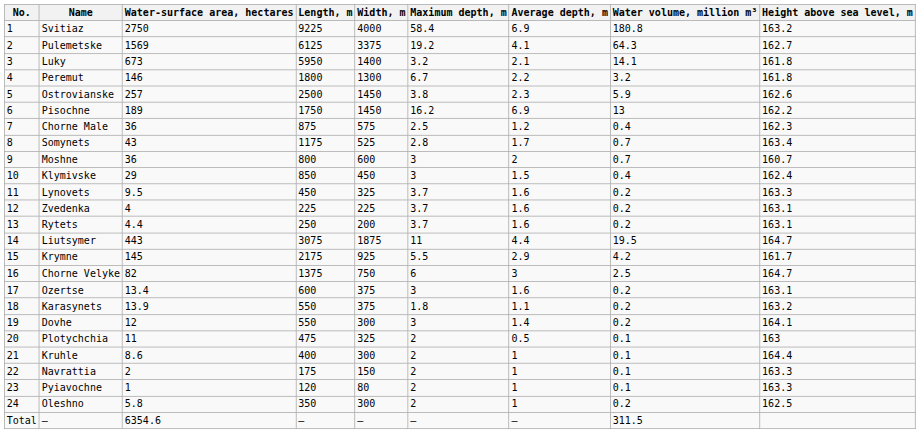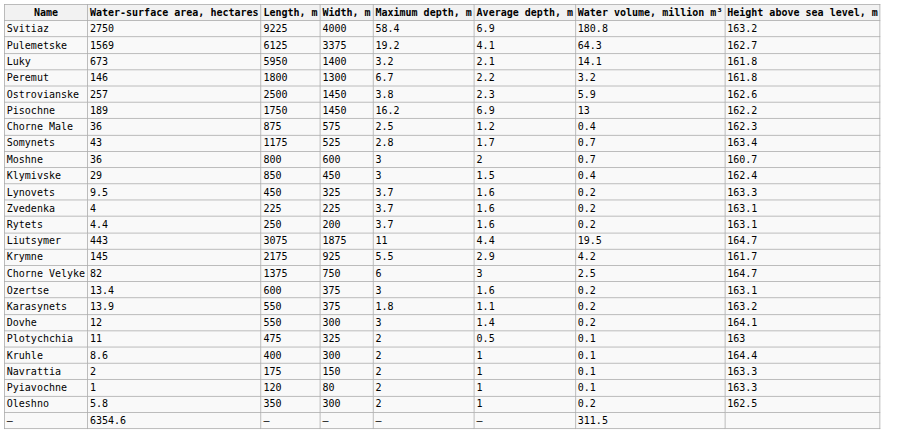 <table class="wikitable">
 <tr>
-<th>No.</th>
 <th>Name</th>
 <th>Water-surface area, hectares</th>
 <th>Length, m</th>
 <th>Width, m</th>
 <th>Maximum depth, m</th>
 <th>Average depth, m</th>
 <th>Water volume, million m³</th>
 <th>Height above sea level, m</th>
 </tr>
 <tr>
-<td>1</td>
 <td>Svitiaz</td>
 <td>2750</td>
 <td>9225</td>
 <td>4000</td>
 <td>58.4</td>
 <td>6.9</td>
 <td>180.8</td>
 <td>163.2</td>
 </tr>
 <tr>
-<td>2</td>
 <td>Pulemetske</td>
 <td>1569</td>
 <td>6125</td>
 <td>3375</td>
 <td>19.2</td>
 <td>4.1</td>
 <td>64.3</td>
 <td>162.7</td>
 </tr>
 <tr>
-<td>3</td>
 <td>Luky</td>
 <td>673</td>
 <td>5950</td>
 <td>1400</td>
 <td>3.2</td>
 <td>2.1</td>
 <td>14.1</td>
 <td>161.8</td>
 </tr>
 <tr>
-<td>4</td>
 <td>Peremut</td>
 <td>146</td>
 <td>1800</td>
 <td>1300</td>
 <td>6.7</td>
 <td>2.2</td>
 <td>3.2</td>
 <td>161.8</td>
 </tr>
 <tr>
-<td>5</td>
 <td>Ostrovianske</td>
 <td>257</td>
 <td>2500</td>
 <td>1450</td>
 <td>3.8</td>
 <td>2.3</td>
 <td>5.9</td>
 <td>162.6</td>
 </tr>
 <tr>
-<td>6</td>
 <td>Pisochne</td>
 <td>189</td>
 <td>1750</td>
 <td>1450</td>
 <td>16.2</td>
 <td>6.9</td>
 <td>13</td>
 <td>162.2</td>
 </tr>
 <tr>
-<td>7</td>
 <td>Chorne Male</td>
 <td>36</td>
 <td>875</td>
 <td>575</td>
 <td>2.5</td>
 <td>1.2</td>
 <td>0.4</td>
 <td>162.3</td>
 </tr>
 <tr>
-<td>8</td>
 <td>Somynets</td>
 <td>43</td>
 <td>1175</td>
 <td>525</td>
 <td>2.8</td>
 <td>1.7</td>
 <td>0.7</td>
 <td>163.4</td>
 </tr>
 <tr>
-<td>9</td>
 <td>Moshne</td>
 <td>36</td>
 <td>800</td>
 <td>600</td>
 <td>3</td>
 <td>2</td>
 <td>0.7</td>
 <td>160.7</td>
 </tr>
 <tr>
-<td>10</td>
 <td>Klymivske</td>
 <td>29</td>
 <td>850</td>
 <td>450</td>
 <td>3</td>
 <td>1.5</td>
 <td>0.4</td>
 <td>162.4</td>
 </tr>
 <tr>
-<td>11</td>
 <td>Lynovets</td>
 <td>9.5</td>
 <td>450</td>
 <td>325</td>
 <td>3.7</td>
 <td>1.6</td>
 <td>0.2</td>
 <td>163.3</td>
 </tr>
 <tr>
-<td>12</td>
 <td>Zvedenka</td>
 <td>4</td>
 <td>225</td>
 <td>225</td>
 <td>3.7</td>
 <td>1.6</td>
 <td>0.2</td>
 <td>163.1</td>
 </tr>
 <tr>
-<td>13</td>
 <td>Rytets</td>
 <td>4.4</td>
 <td>250</td>
 <td>200</td>
 <td>3.7</td>
 <td>1.6</td>
 <td>0.2</td>
 <td>163.1</td>
 </tr>
 <tr>
-<td>14</td>
 <td>Liutsymer</td>
 <td>443</td>
 <td>3075</td>
 <td>1875</td>
 <td>11</td>
 <td>4.4</td>
 <td>19.5</td>
 <td>164.7</td>
 </tr>
 <tr>
-<td>15</td>
 <td>Krymne</td>
 <td>145</td>
 <td>2175</td>
 <td>925</td>
 <td>5.5</td>
 <td>2.9</td>
 <td>4.2</td>
 <td>161.7</td>
 </tr>
 <tr>
-<td>16</td>
 <td>Chorne Velyke</td>
 <td>82</td>
 <td>1375</td>
 <td>750</td>
 <td>6</td>
 <td>3</td>
 <td>2.5</td>
 <td>164.7</td>
 </tr>
 <tr>
-<td>17</td>
 <td>Ozertse</td>
 <td>13.4</td>
 <td>600</td>
 <td>375</td>
 <td>3</td>
 <td>1.6</td>
 <td>0.2</td>
 <td>163.1</td>
 </tr>
 <tr>
-<td>18</td>
 <td>Karasynets</td>
 <td>13.9</td>
 <td>550</td>
 <td>375</td>
 <td>1.8</td>
 <td>1.1</td>
 <td>0.2</td>
 <td>163.2</td>
 </tr>
 <tr>
-<td>19</td>
 <td>Dovhe</td>
 <td>12</td>
 <td>550</td>
 <td>300</td>
 <td>3</td>
 <td>1.4</td>
 <td>0.2</td>
 <td>164.1</td>
 </tr>
 <tr>
-<td>20</td>
 <td>Plotychchia</td>
 <td>11</td>
 <td>475</td>
 <td>325</td>
 <td>2</td>
 <td>0.5</td>
 <td>0.1</td>
 <td>163</td>
 </tr>
 <tr>
-<td>21</td>
 <td>Kruhle</td>
 <td>8.6</td>
 <td>400</td>
 <td>300</td>
 <td>2</td>
 <td>1</td>
 <td>0.1</td>
 <td>164.4</td>
 </tr>
 <tr>
-<td>22</td>
 <td>Navrattia</td>
 <td>2</td>
 <td>175</td>
 <td>150</td>
 <td>2</td>
 <td>1</td>
 <td>0.1</td>
 <td>163.3</td>
 </tr>
 <tr>
-<td>23</td>
 <td>Pyiavochne</td>
 <td>1</td>
 <td>120</td>
 <td>80</td>
 <td>2</td>
 <td>1</td>
 <td>0.1</td>
 <td>163.3</td>
 </tr>
 <tr>
-<td>24</td>
 <td>Oleshno</td>
 <td>5.8</td>
 <td>350</td>
 <td>300</td>
 <td>2</td>
 <td>1</td>
 <td>0.2</td>
 <td>162.5</td>
 </tr>
 <tr>
-<td>Total</td>
 <td>–</td>
 <td>6354.6</td>
 <td>–</td>
 <td>–</td>
 <td>–</td>
 <td>–</td>
 <td>311.5</td>
 <td></td>
 </tr>
 </table>
